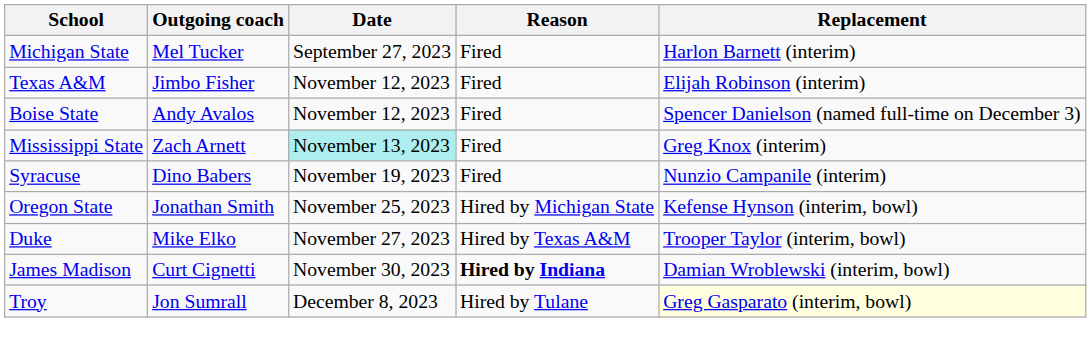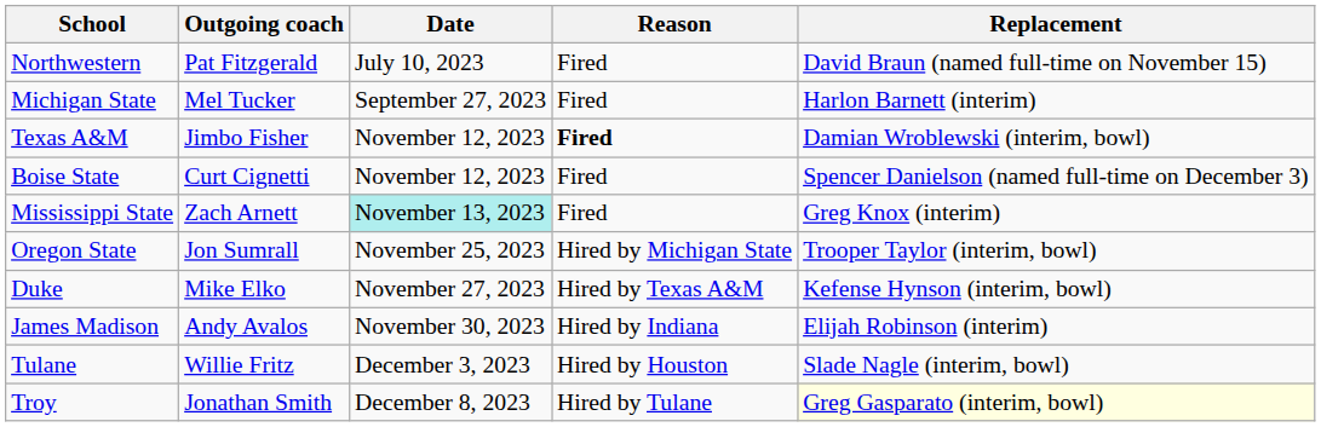 <table class="wikitable sortable">
 <tr>
 <th>School</th>
 <th>Outgoing coach</th>
 <th>Date</th>
 <th>Reason</th>
 <th>Replacement</th>
+</tr>
+<tr>
+<td><a href='#'>Northwestern</a></td>
+<td><a href='#'>Pat Fitzgerald</a></td>
+<td>July 10, 2023</td>
+<td>Fired</td>
+<td><a href='#'>David Braun</a> (named full-time on November 15)</td>
 </tr>
 <tr>
 <td><a href='#'>Michigan State</a></td>
 <td><a href='#'>Mel Tucker</a></td>
 <td>September 27, 2023</td>
 <td>Fired</td>
 <td><a href='#'>Harlon Barnett</a> (interim)</td>
 </tr>
 <tr>
 <td><a href='#'>Texas A&M</a></td>
 <td><a href='#'>Jimbo Fisher</a></td>
 <td>November 12, 2023</td>
-<td>Fired</td>
-<td><a href='#'>Elijah Robinson</a> (interim)</td>
+<td><strong>Fired</strong></td>
+<td><a href='#'>Damian Wroblewski</a> (interim, bowl)</td>
 </tr>
 <tr>
 <td><a href='#'>Boise State</a></td>
-<td><a href='#'>Andy Avalos</a></td>
+<td><a href='#'>Curt Cignetti</a></td>
 <td>November 12, 2023</td>
 <td>Fired</td>
 <td><a href='#'>Spencer Danielson</a> (named full-time on December 3)</td>
 </tr>
 <tr>
 <td><a href='#'>Mississippi State</a></td>
 <td><a href='#'>Zach Arnett</a></td>
 <td style="background: paleturquoise;">November 13, 2023</td>
 <td>Fired</td>
 <td><a href='#'>Greg Knox</a> (interim)</td>
 </tr>
 <tr>
-<td><a href='#'>Syracuse</a></td>
-<td><a href='#'>Dino Babers</a></td>
-<td>November 19, 2023</td>
-<td>Fired</td>
-<td><a href='#'>Nunzio Campanile</a> (interim)</td>
-</tr>
-<tr>
 <td><a href='#'>Oregon State</a></td>
-<td><a href='#'>Jonathan Smith</a></td>
+<td><a href='#'>Jon Sumrall</a></td>
 <td>November 25, 2023</td>
 <td>Hired by <a href='#'>Michigan State</a></td>
-<td><a href='#'>Kefense Hynson</a> (interim, bowl)</td>
+<td><a href='#'>Trooper Taylor</a> (interim, bowl)</td>
 </tr>
 <tr>
 <td><a href='#'>Duke</a></td>
 <td><a href='#'>Mike Elko</a></td>
 <td>November 27, 2023</td>
 <td>Hired by <a href='#'>Texas A&M</a></td>
-<td><a href='#'>Trooper Taylor</a> (interim, bowl)</td>
+<td><a href='#'>Kefense Hynson</a> (interim, bowl)</td>
 </tr>
 <tr>
 <td><a href='#'>James Madison</a></td>
-<td><a href='#'>Curt Cignetti</a></td>
+<td><a href='#'>Andy Avalos</a></td>
 <td>November 30, 2023</td>
-<td><strong>Hired by <a href='#'>Indiana</a></strong></td>
-<td><a href='#'>Damian Wroblewski</a> (interim, bowl)</td>
+<td>Hired by <a href='#'>Indiana</a></td>
+<td><a href='#'>Elijah Robinson</a> (interim)</td>
+</tr>
+<tr>
+<td><a href='#'>Tulane</a></td>
+<td><a href='#'>Willie Fritz</a></td>
+<td>December 3, 2023</td>
+<td>Hired by <a href='#'>Houston</a></td>
+<td><a href='#'>Slade Nagle</a> (interim, bowl)</td>
 </tr>
 <tr>
 <td><a href='#'>Troy</a></td>
-<td><a href='#'>Jon Sumrall</a></td>
+<td><a href='#'>Jonathan Smith</a></td>
 <td>December 8, 2023</td>
 <td>Hired by <a href='#'>Tulane</a></td>
 <td style="background: lightyellow;"><a href='#'>Greg Gasparato</a> (interim, bowl)</td>
 </tr>
 </table>
